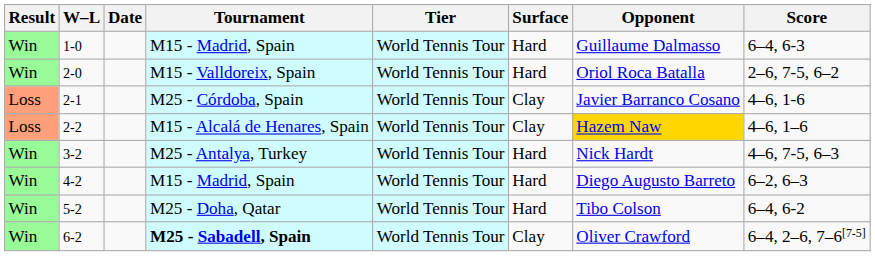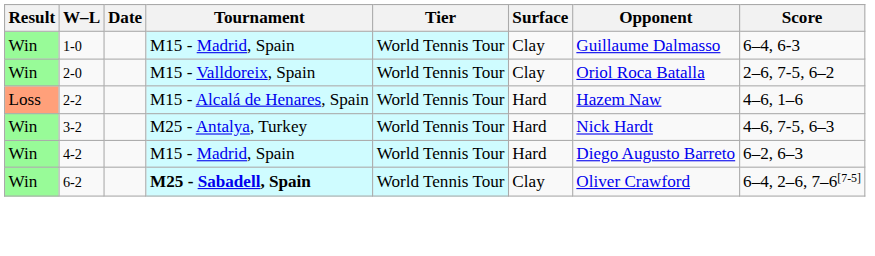 <table class="sortable wikitable">
 <tr>
 <th>Result</th>
 <th class="unsortable">W–L</th>
 <th>Date</th>
 <th>Tournament</th>
 <th>Tier</th>
 <th>Surface</th>
 <th>Opponent</th>
 <th class="unsortable">Score</th>
 </tr>
 <tr>
 <td style="background:#98FB98">Win</td>
 <td><small>1-0</small></td>
 <td></td>
 <td style="background:#cffcff;">M15 - <a href='#'>Madrid</a>, Spain</td>
 <td style="background:#cffcff;">World Tennis Tour</td>
-<td>Hard</td>
+<td>Clay</td>
 <td> <a href='#'>Guillaume Dalmasso</a></td>
 <td>6–4, 6-3</td>
 </tr>
 <tr>
 <td style="background:#98FB98">Win</td>
 <td><small>2-0</small></td>
 <td></td>
 <td style="background:#cffcff;">M15 - <a href='#'>Valldoreix</a>, Spain</td>
 <td style="background:#cffcff;">World Tennis Tour</td>
-<td>Hard</td>
+<td>Clay</td>
 <td> <a href='#'>Oriol Roca Batalla</a></td>
 <td>2–6, 7-5, 6–2</td>
-</tr>
-<tr>
-<td style="background:#ffa07a;">Loss</td>
-<td><small>2-1</small></td>
-<td></td>
-<td style="background:#cffcff;">M25 - <a href='#'>Córdoba</a>, Spain</td>
-<td style="background:#cffcff;">World Tennis Tour</td>
-<td>Clay</td>
-<td> <a href='#'>Javier Barranco Cosano</a></td>
-<td>4–6, 1-6</td>
 </tr>
 <tr>
 <td style="background:#ffa07a;">Loss</td>
 <td><small>2-2</small></td>
 <td></td>
 <td style="background:#cffcff;">M15 - <a href='#'>Alcalá de Henares</a>, Spain</td>
 <td style="background:#cffcff;">World Tennis Tour</td>
-<td>Clay</td>
-<td style="background: gold;"> <a href='#'>Hazem Naw</a></td>
+<td>Hard</td>
+<td> <a href='#'>Hazem Naw</a></td>
 <td>4–6, 1–6</td>
 </tr>
 <tr>
 <td style="background:#98FB98">Win</td>
 <td><small>3-2</small></td>
 <td></td>
 <td style="background:#cffcff;">M25 - <a href='#'>Antalya</a>, Turkey</td>
 <td style="background:#cffcff;">World Tennis Tour</td>
 <td>Hard</td>
 <td> <a href='#'>Nick Hardt</a></td>
 <td>4–6, 7-5, 6–3</td>
 </tr>
 <tr>
 <td style="background:#98FB98">Win</td>
 <td><small>4-2</small></td>
 <td></td>
 <td style="background:#cffcff;">M15 - <a href='#'>Madrid</a>, Spain</td>
 <td style="background:#cffcff;">World Tennis Tour</td>
 <td>Hard</td>
 <td> <a href='#'>Diego Augusto Barreto</a></td>
 <td>6–2, 6–3</td>
 </tr>
 <tr>
 <td style="background:#98FB98">Win</td>
-<td><small>5-2</small></td>
-<td></td>
-<td style="background:#cffcff;">M25 - <a href='#'>Doha</a>, Qatar</td>
-<td style="background:#cffcff;">World Tennis Tour</td>
-<td>Hard</td>
-<td> <a href='#'>Tibo Colson</a></td>
-<td>6–4, 6-2</td>
-</tr>
-<tr>
-<td style="background:#98FB98">Win</td>
 <td><small>6-2</small></td>
 <td></td>
 <td style="background:#cffcff;"><strong>M25 - <a href='#'>Sabadell</a>, Spain</strong></td>
 <td style="background:#cffcff;">World Tennis Tour</td>
 <td>Clay</td>
 <td> <a href='#'> Oliver Crawford</a></td>
 <td>6–4, 2–6, 7–6<small><sup>[7-5]</sup></small></td>
 </tr>
 </table>
